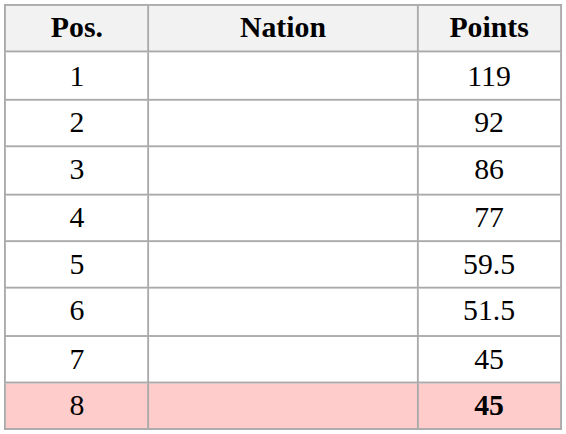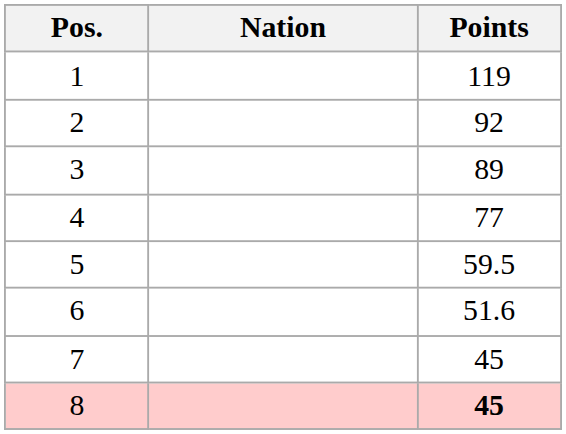 <table class="wikitable gauche" cellspacing="1" style="width:300px;">
 <tr style="text-align:center; background:#efefef;">
 <th style="width:70px;">Pos.</th>
 <th>Nation</th>
 <th style="width:70px;">Points</th>
 </tr>
 <tr style="vertical-align:top; text-align:center; background:#fff;">
 <td>1</td>
 <td style="text-align:left;"></td>
 <td>119</td>
 </tr>
 <tr style="vertical-align:top; text-align:center; background:#fff;">
 <td>2</td>
 <td style="text-align:left;"></td>
 <td>92</td>
 </tr>
 <tr style="vertical-align:top; text-align:center; background:#fff;">
 <td>3</td>
 <td style="text-align:left;"></td>
-<td>86</td>
+<td>89</td>
 </tr>
 <tr style="vertical-align:top; text-align:center; background:#fff;">
 <td>4</td>
 <td style="text-align:left;"></td>
 <td>77</td>
 </tr>
 <tr style="vertical-align:top; text-align:center; background:#fff;">
 <td>5</td>
 <td style="text-align:left;"></td>
 <td>59.5</td>
 </tr>
 <tr style="vertical-align:top; text-align:center; background:#fff;">
 <td>6</td>
 <td style="text-align:left;"></td>
-<td>51.5</td>
+<td>51.6</td>
 </tr>
 <tr style="vertical-align:top; text-align:center; background:#fff;">
 <td>7</td>
 <td style="text-align:left;"></td>
 <td>45</td>
 </tr>
 <tr style="vertical-align:top; text-align:center; background:#ffcccc;">
 <td>8</td>
 <td style="text-align:left;"></td>
 <td><strong>45</strong></td>
 </tr>
 </table>
